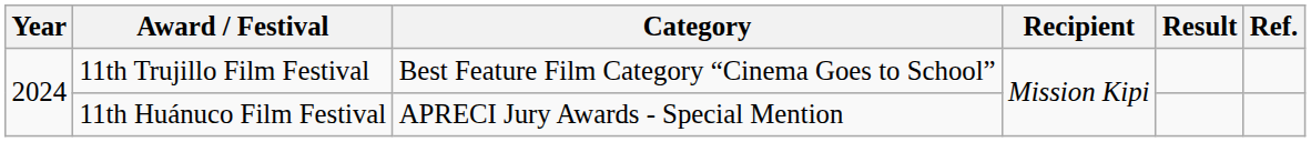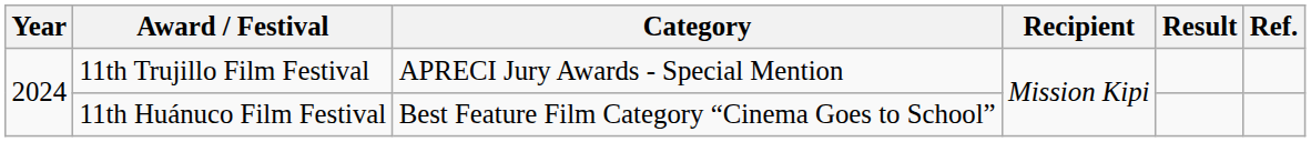 <table class="wikitable">
 <tr>
 <th>Year</th>
 <th>Award / Festival</th>
 <th>Category</th>
 <th>Recipient</th>
 <th>Result</th>
 <th>Ref.</th>
 </tr>
 <tr>
 <td rowspan="2">2024</td>
 <td>11th Trujillo Film Festival</td>
-<td>Best Feature Film Category “Cinema Goes to School”</td>
+<td>APRECI Jury Awards - Special Mention</td>
 <td rowspan="2"><em>Mission Kipi</em></td>
 <td></td>
 <td></td>
 </tr>
 <tr>
 <td>11th Huánuco Film Festival</td>
-<td>APRECI Jury Awards - Special Mention</td>
+<td>Best Feature Film Category “Cinema Goes to School”</td>
 <td></td>
 <td></td>
 </tr>
 </table>
